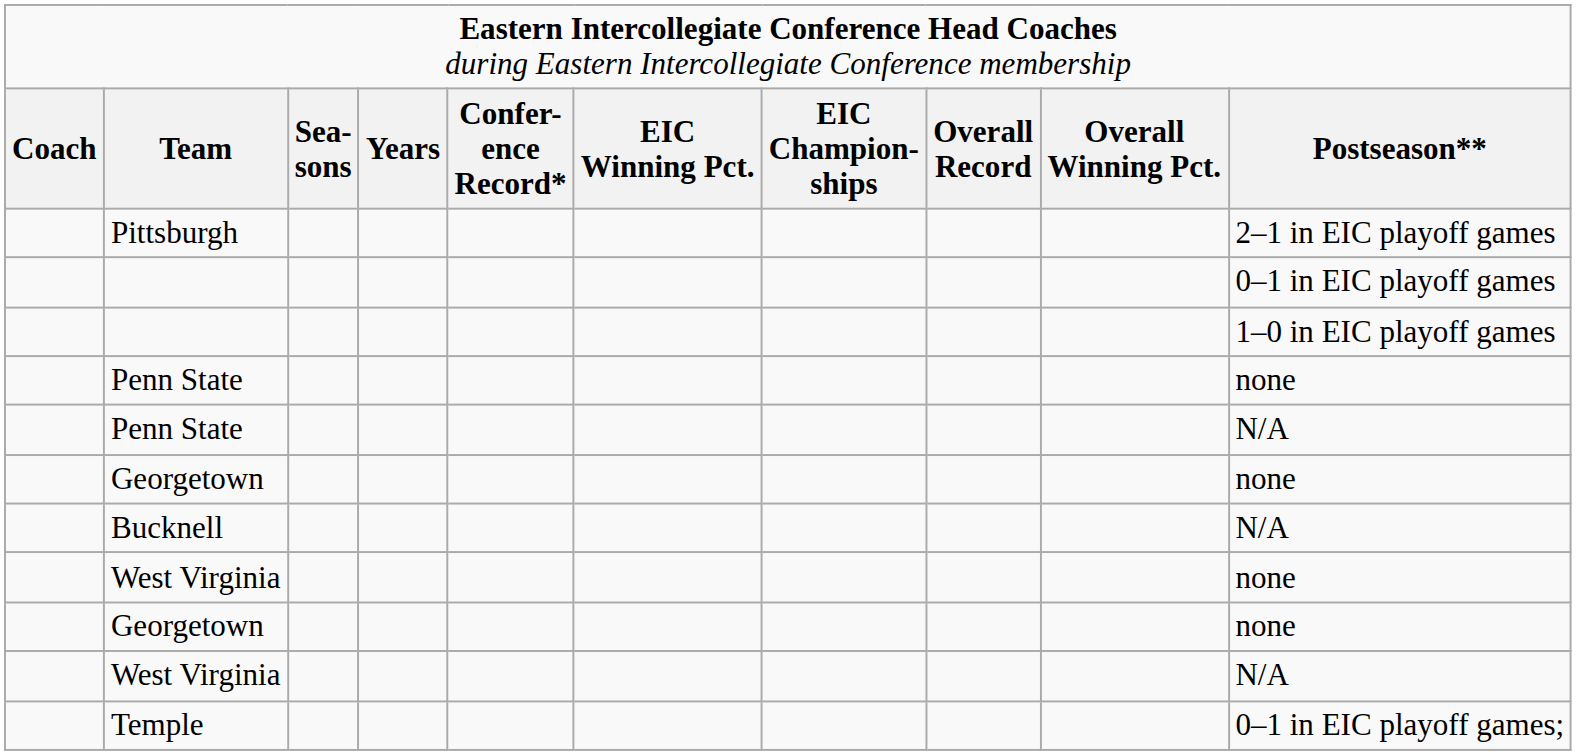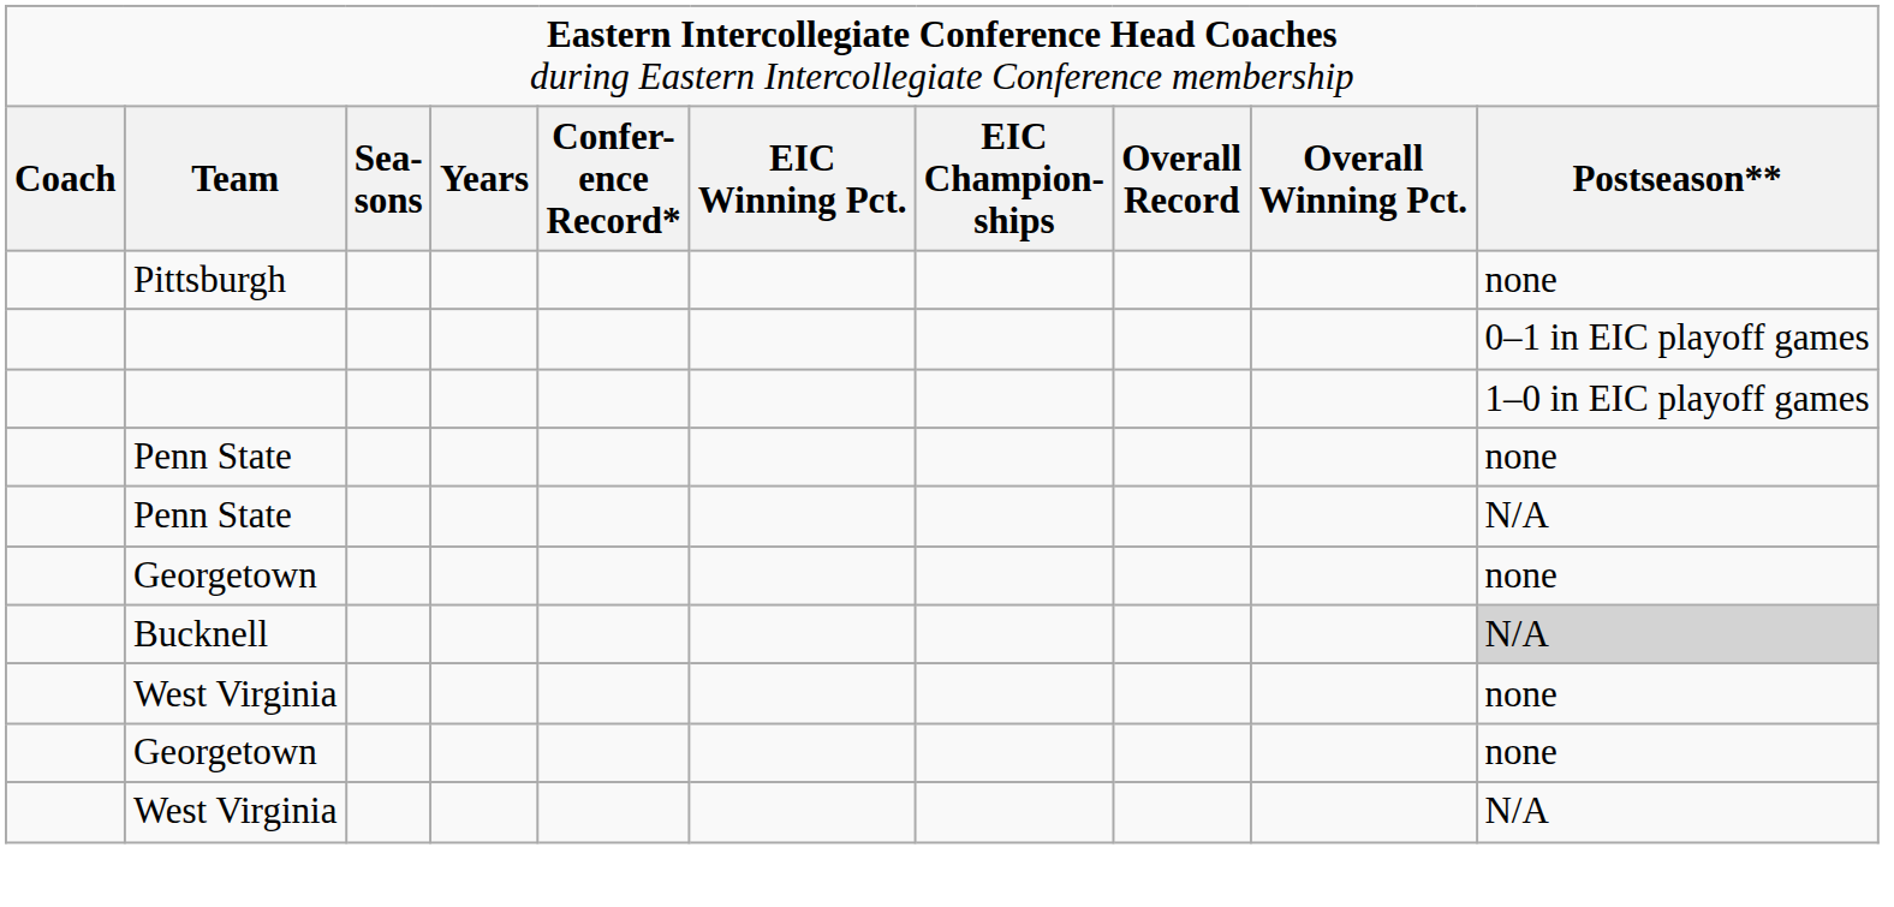 <table class="wikitable">
 <tr>
 <td colspan="10" style="text-align:center;"><strong>Eastern Intercollegiate Conference Head Coaches</strong><br><em>during Eastern Intercollegiate Conference membership</em></td>
 </tr>
 <tr>
 <th>Coach</th>
 <th>Team</th>
 <th>Sea-<br>sons</th>
 <th>Years</th>
 <th>Confer-<br>ence<br>Record*</th>
 <th>EIC<br>Winning Pct.</th>
 <th>EIC<br>Champion-<br>ships</th>
 <th>Overall<br>Record</th>
 <th>Overall<br>Winning Pct.</th>
 <th>Postseason**</th>
 </tr>
 <tr>
 <td></td>
 <td>Pittsburgh</td>
 <td></td>
 <td></td>
 <td></td>
 <td></td>
 <td></td>
 <td></td>
 <td></td>
-<td>2–1 in EIC playoff games</td>
+<td>none</td>
 </tr>
 <tr>
 <td></td>
 <td></td>
 <td></td>
 <td></td>
 <td></td>
 <td></td>
 <td></td>
 <td></td>
 <td></td>
 <td>0–1 in EIC playoff games</td>
 </tr>
 <tr>
 <td></td>
 <td></td>
 <td></td>
 <td></td>
 <td></td>
 <td></td>
 <td></td>
 <td></td>
 <td></td>
 <td>1–0 in EIC playoff games</td>
 </tr>
 <tr>
 <td></td>
 <td>Penn State</td>
 <td></td>
 <td></td>
 <td></td>
 <td></td>
 <td></td>
 <td></td>
 <td></td>
 <td>none</td>
 </tr>
 <tr>
 <td></td>
 <td>Penn State</td>
 <td></td>
 <td></td>
 <td></td>
 <td></td>
 <td></td>
 <td></td>
 <td></td>
 <td>N/A</td>
 </tr>
 <tr>
 <td></td>
 <td>Georgetown</td>
 <td></td>
 <td></td>
 <td></td>
 <td></td>
 <td></td>
 <td></td>
 <td></td>
 <td>none</td>
 </tr>
 <tr>
 <td></td>
 <td>Bucknell</td>
 <td></td>
 <td></td>
 <td></td>
 <td></td>
 <td></td>
 <td></td>
 <td></td>
-<td>N/A</td>
+<td style="background: lightgrey;">N/A</td>
 </tr>
 <tr>
 <td></td>
 <td>West Virginia</td>
 <td></td>
 <td></td>
 <td></td>
 <td></td>
 <td></td>
 <td></td>
 <td></td>
 <td>none</td>
 </tr>
 <tr>
 <td></td>
 <td>Georgetown</td>
 <td></td>
 <td></td>
 <td></td>
 <td></td>
 <td></td>
 <td></td>
 <td></td>
 <td>none</td>
 </tr>
 <tr>
 <td></td>
 <td>West Virginia</td>
 <td></td>
 <td></td>
 <td></td>
 <td></td>
 <td></td>
 <td></td>
 <td></td>
 <td>N/A</td>
 </tr>
-<tr>
-<td></td>
-<td>Temple</td>
-<td></td>
-<td></td>
-<td></td>
-<td></td>
-<td></td>
-<td></td>
-<td></td>
-<td>0–1 in EIC playoff games;<br></td>
-</tr>
 </table>
